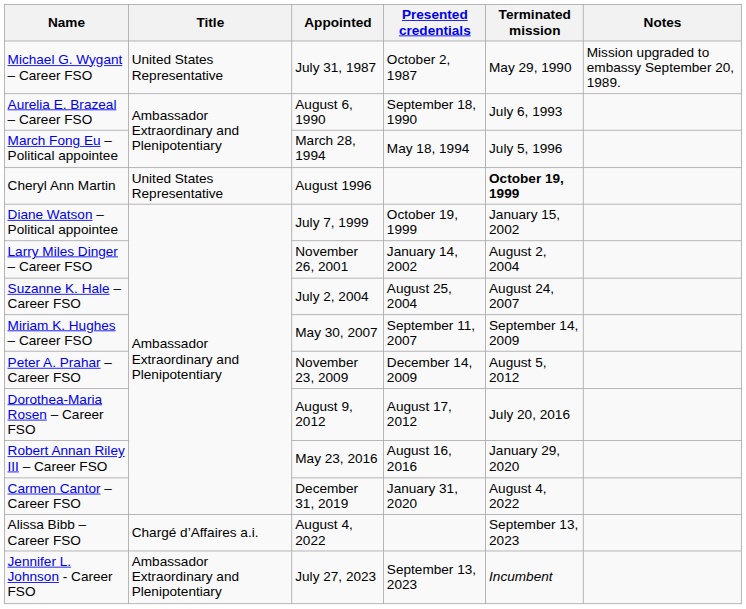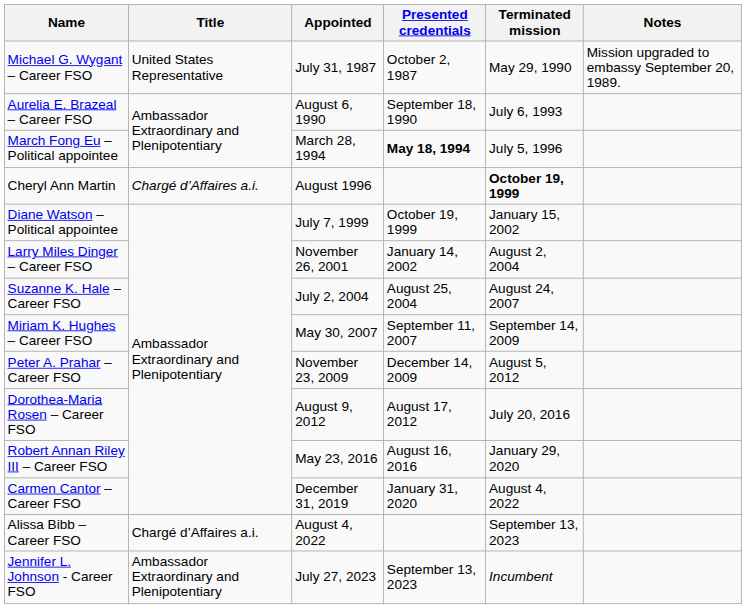 <table class="wikitable">
 <tr>
 <th>Name</th>
 <th>Title</th>
 <th>Appointed</th>
 <th><a href='#'>Presented credentials</a></th>
 <th>Terminated mission</th>
 <th>Notes</th>
 </tr>
 <tr>
 <td><a href='#'>Michael G. Wygant</a> – Career FSO</td>
 <td>United States Representative</td>
 <td>July 31, 1987</td>
 <td>October 2, 1987</td>
 <td>May 29, 1990</td>
 <td>Mission upgraded to embassy September 20, 1989.</td>
 </tr>
 <tr>
 <td><a href='#'>Aurelia E. Brazeal</a> – Career FSO</td>
 <td rowspan="2">Ambassador Extraordinary and Plenipotentiary</td>
 <td>August 6, 1990</td>
 <td>September 18, 1990</td>
 <td>July 6, 1993</td>
 <td></td>
 </tr>
 <tr>
 <td><a href='#'>March Fong Eu</a> – Political appointee</td>
 <td>March 28, 1994</td>
-<td>May 18, 1994</td>
+<td><strong>May 18, 1994</strong></td>
 <td>July 5, 1996</td>
 <td></td>
 </tr>
 <tr>
 <td>Cheryl Ann Martin</td>
-<td>United States Representative</td>
+<td><em>Chargé d’Affaires a.i.</em></td>
 <td>August 1996</td>
 <td></td>
 <td><strong>October 19, 1999</strong></td>
 <td></td>
 </tr>
 <tr>
 <td><a href='#'>Diane Watson</a> – Political appointee</td>
 <td rowspan="8">Ambassador Extraordinary and Plenipotentiary</td>
 <td>July 7, 1999</td>
 <td>October 19, 1999</td>
 <td>January 15, 2002</td>
 <td></td>
 </tr>
 <tr>
 <td><a href='#'>Larry Miles Dinger</a> – Career FSO</td>
 <td>November 26, 2001</td>
 <td>January 14, 2002</td>
 <td>August 2, 2004</td>
 <td></td>
 </tr>
 <tr>
 <td><a href='#'>Suzanne K. Hale</a> – Career FSO</td>
 <td>July 2, 2004</td>
 <td>August 25, 2004</td>
 <td>August 24, 2007</td>
 <td></td>
 </tr>
 <tr>
 <td><a href='#'>Miriam K. Hughes</a> – Career FSO</td>
 <td>May 30, 2007</td>
 <td>September 11, 2007</td>
 <td>September 14, 2009</td>
 <td></td>
 </tr>
 <tr>
 <td><a href='#'>Peter A. Prahar</a> – Career FSO</td>
 <td>November 23, 2009</td>
 <td>December 14, 2009</td>
 <td>August 5, 2012</td>
 <td></td>
 </tr>
 <tr>
 <td><a href='#'>Dorothea-Maria Rosen</a> – Career FSO</td>
 <td>August 9, 2012</td>
 <td>August 17, 2012</td>
 <td>July 20, 2016</td>
 <td></td>
 </tr>
 <tr>
 <td><a href='#'>Robert Annan Riley III</a> – Career FSO</td>
 <td>May 23, 2016</td>
 <td>August 16, 2016</td>
 <td>January 29, 2020</td>
 <td></td>
 </tr>
 <tr>
 <td><a href='#'>Carmen Cantor</a> – Career FSO</td>
 <td>December 31, 2019</td>
 <td>January 31, 2020</td>
 <td>August 4, 2022</td>
 <td></td>
 </tr>
 <tr>
 <td>Alissa Bibb – Career FSO</td>
 <td>Chargé d’Affaires a.i.</td>
 <td>August 4, 2022</td>
 <td></td>
 <td>September 13, 2023</td>
 <td></td>
 </tr>
 <tr>
 <td><a href='#'>Jennifer L. Johnson</a> - Career FSO</td>
 <td>Ambassador Extraordinary and Plenipotentiary</td>
 <td>July 27, 2023</td>
 <td>September 13, 2023</td>
 <td><em>Incumbent</em></td>
 <td></td>
 </tr>
 </table>
